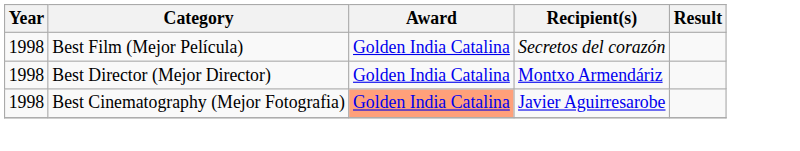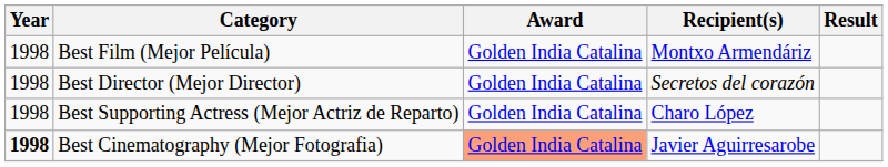 <table class="wikitable">
 <tr>
 <th>Year</th>
 <th>Category</th>
 <th>Award</th>
 <th>Recipient(s)</th>
 <th>Result</th>
 </tr>
 <tr>
 <td>1998</td>
 <td>Best Film (Mejor Película)</td>
 <td><a href='#'>Golden India Catalina</a></td>
-<td><em>Secretos del corazón</em></td>
+<td><a href='#'>Montxo Armendáriz</a></td>
 <td></td>
 </tr>
 <tr>
 <td>1998</td>
 <td>Best Director (Mejor Director)</td>
 <td><a href='#'>Golden India Catalina</a></td>
-<td><a href='#'>Montxo Armendáriz</a></td>
+<td><em>Secretos del corazón</em></td>
 <td></td>
 </tr>
 <tr>
 <td>1998</td>
+<td>Best Supporting Actress (Mejor Actriz de Reparto)</td>
+<td><a href='#'>Golden India Catalina</a></td>
+<td><a href='#'>Charo López</a></td>
+<td></td>
+</tr>
+<tr>
+<td><strong>1998</strong></td>
 <td>Best Cinematography (Mejor Fotografia)</td>
 <td style="background: lightsalmon;"><a href='#'>Golden India Catalina</a></td>
 <td><a href='#'>Javier Aguirresarobe</a></td>
 <td></td>
 </tr>
 <tr>
 </tr>
 </table>
